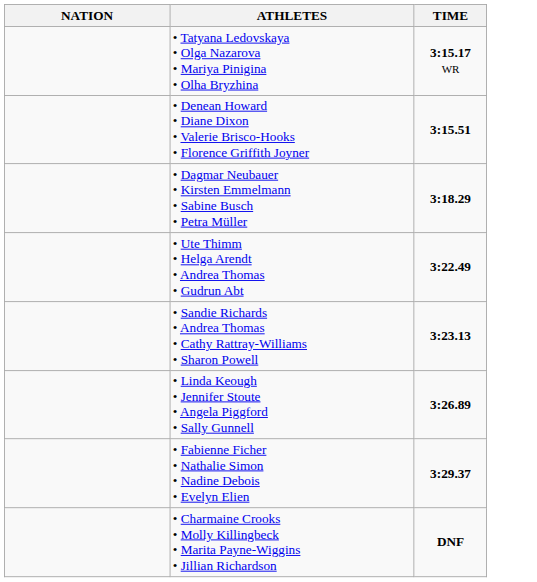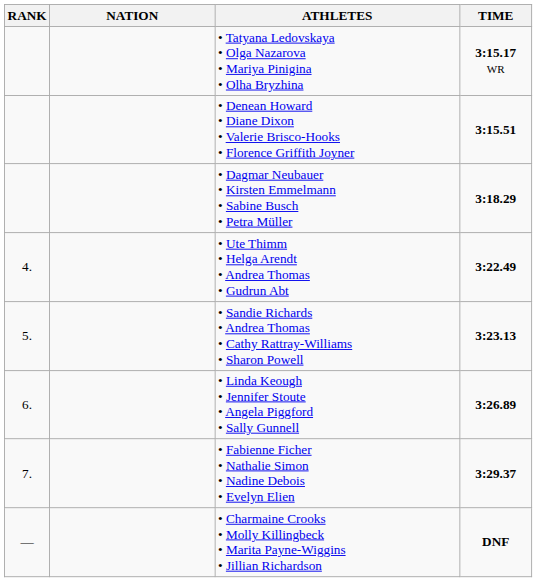 <table class="wikitable" style="border-collapse: collapse; font-size: 90%;">
 <tr>
+<th>RANK</th>
 <th style="width: 12em">NATION</th>
 <th style="width: 18em">ATHLETES</th>
 <th style="width: 5em">TIME</th>
 </tr>
 <tr>
 <td align="center"></td>
+<td align="center"></td>
 <td>• <a href='#'>Tatyana Ledovskaya</a><br>• <a href='#'>Olga Nazarova</a><br>• <a href='#'>Mariya Pinigina</a><br>• <a href='#'>Olha Bryzhina</a></td>
 <td align="center"><strong>3:15.17</strong> <br><small>WR</small></td>
 </tr>
 <tr>
+<td align="center"></td>
 <td align="center"></td>
 <td>• <a href='#'>Denean Howard</a><br>• <a href='#'>Diane Dixon</a><br>• <a href='#'>Valerie Brisco-Hooks</a><br>• <a href='#'>Florence Griffith Joyner</a></td>
 <td align="center"><strong>3:15.51</strong></td>
 </tr>
 <tr>
 <td align="center"></td>
+<td align="center"></td>
 <td>• <a href='#'>Dagmar Neubauer</a><br>• <a href='#'>Kirsten Emmelmann</a><br>• <a href='#'>Sabine Busch</a><br>• <a href='#'>Petra Müller</a></td>
 <td align="center"><strong>3:18.29</strong></td>
 </tr>
 <tr>
+<td align="center">4.</td>
 <td align="center"></td>
 <td>• <a href='#'>Ute Thimm</a><br>• <a href='#'>Helga Arendt</a><br>• <a href='#'>Andrea Thomas</a><br>• <a href='#'>Gudrun Abt</a></td>
 <td align="center"><strong>3:22.49</strong></td>
 </tr>
 <tr>
+<td align="center">5.</td>
 <td align="center"></td>
 <td>• <a href='#'>Sandie Richards</a><br>• <a href='#'>Andrea Thomas</a><br>• <a href='#'>Cathy Rattray-Williams</a><br>• <a href='#'>Sharon Powell</a></td>
 <td align="center"><strong>3:23.13</strong></td>
 </tr>
 <tr>
+<td align="center">6.</td>
 <td align="center"></td>
 <td>• <a href='#'>Linda Keough</a><br>• <a href='#'>Jennifer Stoute</a><br>• <a href='#'>Angela Piggford</a><br>• <a href='#'>Sally Gunnell</a></td>
 <td align="center"><strong>3:26.89</strong></td>
 </tr>
 <tr>
+<td align="center">7.</td>
 <td align="center"></td>
 <td>• <a href='#'>Fabienne Ficher</a><br>• <a href='#'>Nathalie Simon</a><br>• <a href='#'>Nadine Debois</a><br>• <a href='#'>Evelyn Elien</a></td>
 <td align="center"><strong>3:29.37</strong></td>
 </tr>
 <tr>
+<td align="center">—</td>
 <td align="center"></td>
 <td>• <a href='#'>Charmaine Crooks</a><br>• <a href='#'>Molly Killingbeck</a><br>• <a href='#'>Marita Payne-Wiggins</a><br>• <a href='#'>Jillian Richardson</a></td>
 <td align="center"><strong>DNF</strong></td>
 </tr>
 </table>
